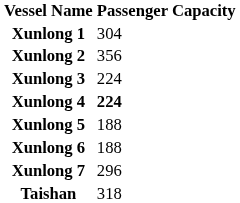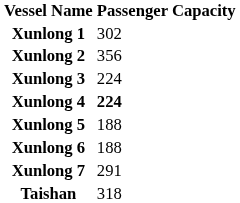 <table>
 <tr>
 <th>Vessel Name</th>
 <th>Passenger Capacity</th>
 </tr>
 <tr>
 <th>Xunlong 1</th>
-<td>304</td>
+<td>302</td>
 </tr>
 <tr>
 <th>Xunlong 2</th>
 <td>356</td>
 </tr>
 <tr>
 <th>Xunlong 3</th>
 <td>224</td>
 </tr>
 <tr>
 <th>Xunlong 4</th>
 <td><strong>224</strong></td>
 </tr>
 <tr>
 <th>Xunlong 5</th>
 <td>188</td>
 </tr>
 <tr>
 <th>Xunlong 6</th>
 <td>188</td>
 </tr>
 <tr>
 <th>Xunlong 7</th>
-<td>296</td>
+<td>291</td>
 </tr>
 <tr>
 <th>Taishan</th>
 <td>318</td>
 </tr>
 </table>
